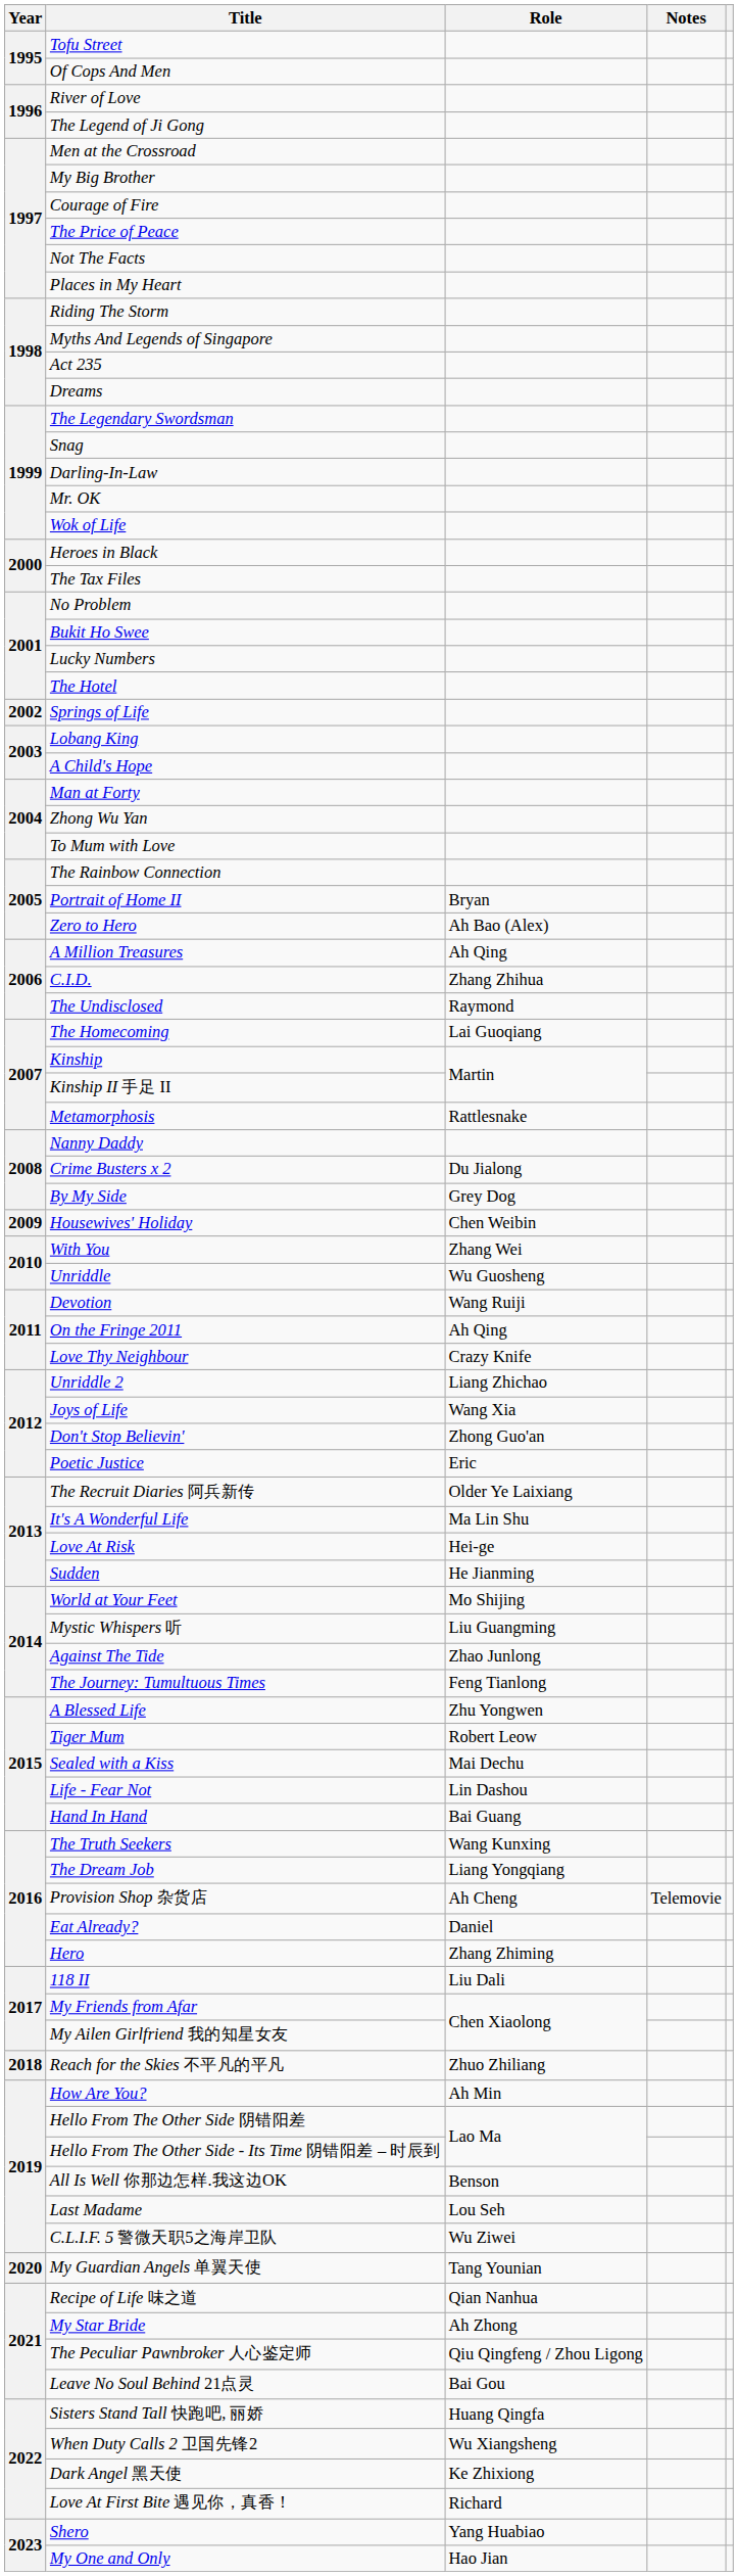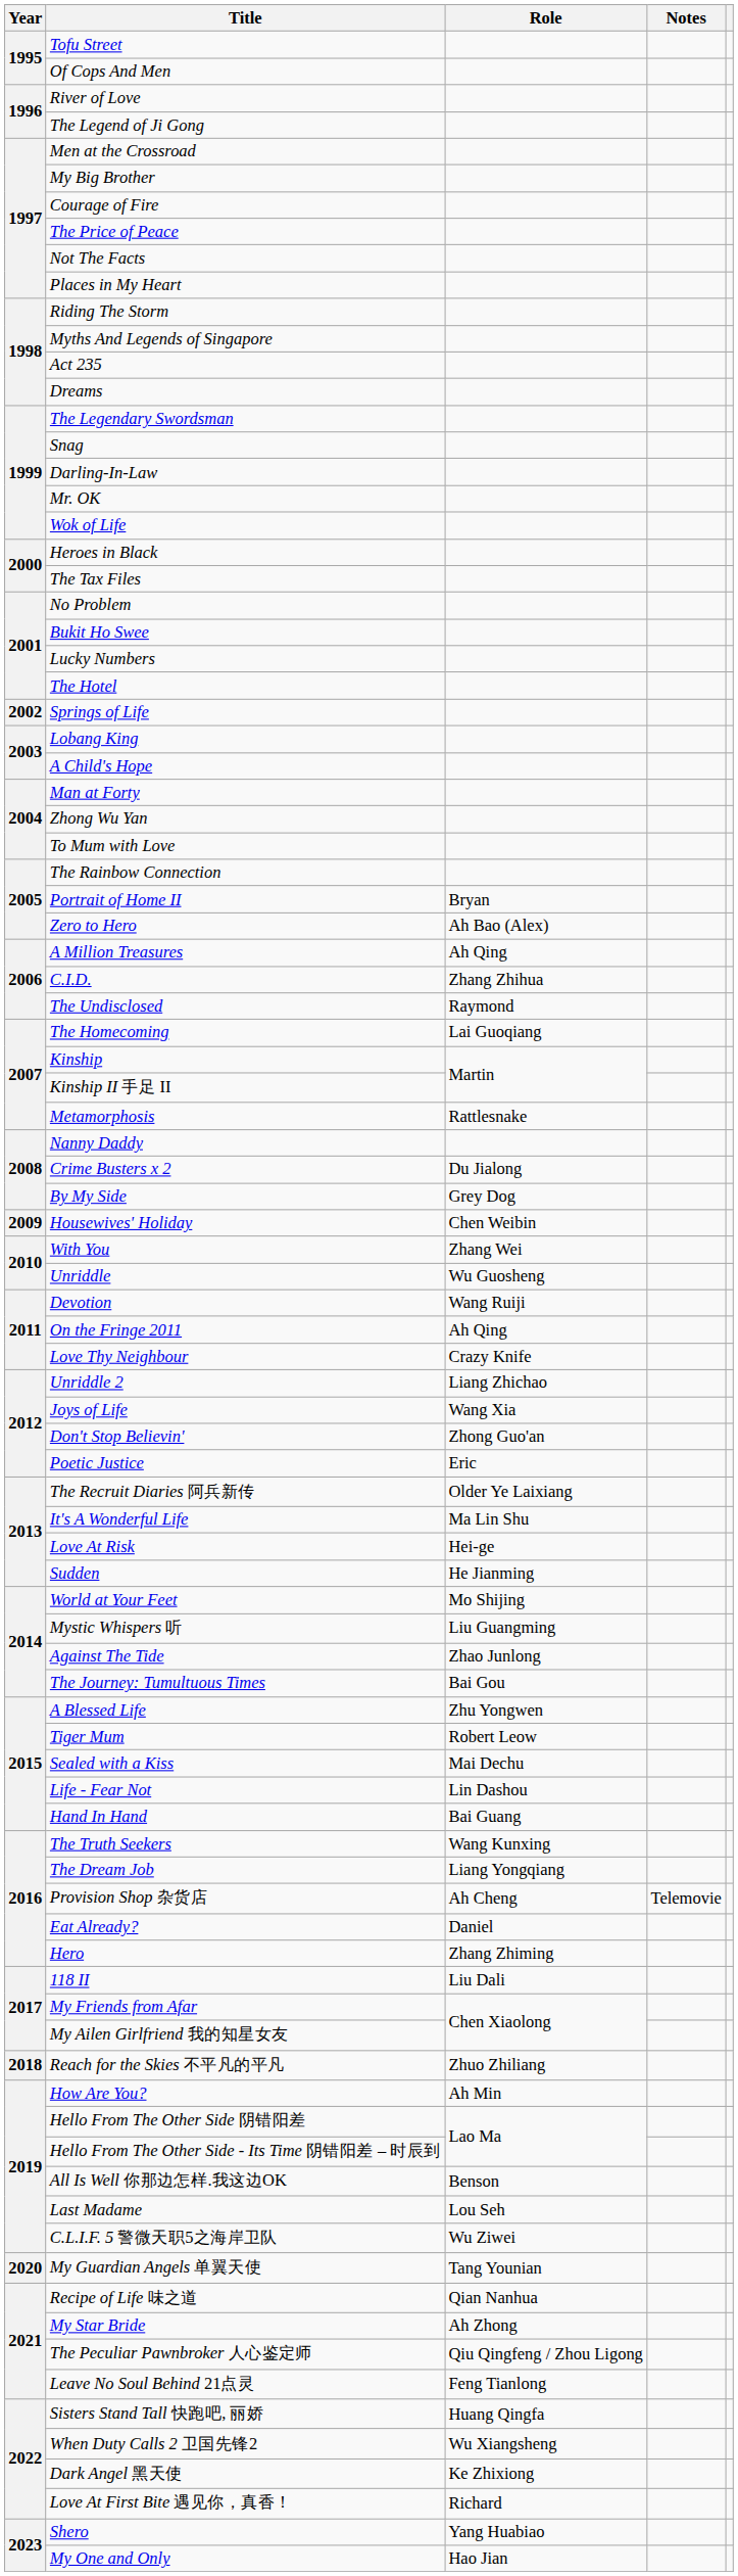 <table class="wikitable sortable plainrowheaders">
 <tr>
 <th scope="col">Year</th>
 <th scope="col">Title</th>
 <th scope="col">Role</th>
 <th scope="col" class="unsortable">Notes</th>
 <th scope="col" class="unsortable"></th>
 </tr>
 <tr>
 <th scope="row" rowspan="2">1995</th>
 <td><em><a href='#'>Tofu Street</a></em></td>
 <td></td>
 <td></td>
 <td></td>
 </tr>
 <tr>
 <td><em>Of Cops And Men</em></td>
 <td></td>
 <td></td>
 <td></td>
 </tr>
 <tr>
 <th scope="row" rowspan="2">1996</th>
 <td><em>River of Love</em></td>
 <td></td>
 <td></td>
 <td></td>
 </tr>
 <tr>
 <td><em>The Legend of Ji Gong</em></td>
 <td></td>
 <td></td>
 <td></td>
 </tr>
 <tr>
 <th scope="row" rowspan="6">1997</th>
 <td><em>Men at the Crossroad</em></td>
 <td></td>
 <td></td>
 <td></td>
 </tr>
 <tr>
 <td><em>My Big Brother</em></td>
 <td></td>
 <td></td>
 <td></td>
 </tr>
 <tr>
 <td><em>Courage of Fire</em></td>
 <td></td>
 <td></td>
 <td></td>
 </tr>
 <tr>
 <td><em><a href='#'>The Price of Peace</a></em></td>
 <td></td>
 <td></td>
 <td></td>
 </tr>
 <tr>
 <td><em>Not The Facts</em></td>
 <td></td>
 <td></td>
 <td></td>
 </tr>
 <tr>
 <td><em>Places in My Heart</em></td>
 <td></td>
 <td></td>
 <td></td>
 </tr>
 <tr>
 <th scope="row" rowspan="4">1998</th>
 <td><em>Riding The Storm</em></td>
 <td></td>
 <td></td>
 <td></td>
 </tr>
 <tr>
 <td><em>Myths And Legends of Singapore</em></td>
 <td></td>
 <td></td>
 <td></td>
 </tr>
 <tr>
 <td><em>Act 235</em></td>
 <td></td>
 <td></td>
 <td></td>
 </tr>
 <tr>
 <td><em>Dreams</em></td>
 <td></td>
 <td></td>
 <td></td>
 </tr>
 <tr>
 <th scope="row" rowspan="5">1999</th>
 <td><em><a href='#'>The Legendary Swordsman</a></em></td>
 <td></td>
 <td></td>
 <td></td>
 </tr>
 <tr>
 <td><em>Snag</em></td>
 <td></td>
 <td></td>
 <td></td>
 </tr>
 <tr>
 <td><em>Darling-In-Law</em></td>
 <td></td>
 <td></td>
 <td></td>
 </tr>
 <tr>
 <td><em>Mr. OK</em></td>
 <td></td>
 <td></td>
 <td></td>
 </tr>
 <tr>
 <td><em><a href='#'>Wok of Life</a></em></td>
 <td></td>
 <td></td>
 <td></td>
 </tr>
 <tr>
 <th scope="row" rowspan="2">2000</th>
 <td><em>Heroes in Black</em></td>
 <td></td>
 <td></td>
 <td></td>
 </tr>
 <tr>
 <td><em>The Tax Files</em></td>
 <td></td>
 <td></td>
 <td></td>
 </tr>
 <tr>
 <th scope="row" rowspan="4">2001</th>
 <td><em>No Problem</em></td>
 <td></td>
 <td></td>
 <td></td>
 </tr>
 <tr>
 <td><em><a href='#'>Bukit Ho Swee</a></em></td>
 <td></td>
 <td></td>
 <td></td>
 </tr>
 <tr>
 <td><em>Lucky Numbers</em></td>
 <td></td>
 <td></td>
 <td></td>
 </tr>
 <tr>
 <td><em><a href='#'>The Hotel</a></em></td>
 <td></td>
 <td></td>
 <td></td>
 </tr>
 <tr>
 <th scope="row">2002</th>
 <td><em><a href='#'>Springs of Life</a></em></td>
 <td></td>
 <td></td>
 <td></td>
 </tr>
 <tr>
 <th scope="row" rowspan="2">2003</th>
 <td><em><a href='#'>Lobang King</a></em></td>
 <td></td>
 <td></td>
 <td></td>
 </tr>
 <tr>
 <td><em><a href='#'>A Child's Hope</a></em></td>
 <td></td>
 <td></td>
 <td></td>
 </tr>
 <tr>
 <th scope="row" rowspan="3">2004</th>
 <td><em><a href='#'>Man at Forty</a></em></td>
 <td></td>
 <td></td>
 <td></td>
 </tr>
 <tr>
 <td><em>Zhong Wu Yan</em></td>
 <td></td>
 <td></td>
 <td></td>
 </tr>
 <tr>
 <td><em>To Mum with Love</em></td>
 <td></td>
 <td></td>
 <td></td>
 </tr>
 <tr>
 <th scope="row" rowspan="3">2005</th>
 <td><em>The Rainbow Connection</em></td>
 <td></td>
 <td></td>
 <td></td>
 </tr>
 <tr>
 <td><a href='#'><em>Portrait of Home II</em></a></td>
 <td>Bryan</td>
 <td></td>
 <td></td>
 </tr>
 <tr>
 <td><a href='#'><em>Zero to Hero</em></a></td>
 <td>Ah Bao (Alex)</td>
 <td></td>
 <td></td>
 </tr>
 <tr>
 <th scope="row" rowspan="3">2006</th>
 <td><em><a href='#'>A Million Treasures</a></em></td>
 <td>Ah Qing</td>
 <td></td>
 <td></td>
 </tr>
 <tr>
 <td><a href='#'><em>C.I.D.</em></a></td>
 <td>Zhang Zhihua</td>
 <td></td>
 <td></td>
 </tr>
 <tr>
 <td><em><a href='#'>The Undisclosed</a></em></td>
 <td>Raymond</td>
 <td></td>
 <td></td>
 </tr>
 <tr>
 <th scope="row" rowspan="4">2007</th>
 <td><a href='#'><em>The Homecoming</em></a></td>
 <td>Lai Guoqiang</td>
 <td></td>
 <td></td>
 </tr>
 <tr>
 <td><em><a href='#'>Kinship</a></em></td>
 <td rowspan="2">Martin</td>
 <td></td>
 <td></td>
 </tr>
 <tr>
 <td><em>Kinship II</em> 手足 II</td>
 <td></td>
 <td></td>
 </tr>
 <tr>
 <td><a href='#'><em>Metamorphosis</em></a></td>
 <td>Rattlesnake</td>
 <td></td>
 <td></td>
 </tr>
 <tr>
 <th scope="row" rowspan="3">2008</th>
 <td><em><a href='#'>Nanny Daddy</a></em></td>
 <td></td>
 <td></td>
 <td></td>
 </tr>
 <tr>
 <td><em><a href='#'>Crime Busters x 2</a></em></td>
 <td>Du Jialong</td>
 <td></td>
 <td></td>
 </tr>
 <tr>
 <td><em><a href='#'>By My Side</a></em></td>
 <td>Grey Dog</td>
 <td></td>
 <td></td>
 </tr>
 <tr>
 <th scope="row" rowspan="1">2009</th>
 <td><em><a href='#'>Housewives' Holiday</a></em></td>
 <td>Chen Weibin</td>
 <td></td>
 <td></td>
 </tr>
 <tr>
 <th scope="row" rowspan="2">2010</th>
 <td><em><a href='#'>With You</a></em></td>
 <td>Zhang Wei</td>
 <td></td>
 <td></td>
 </tr>
 <tr>
 <td><em><a href='#'>Unriddle</a></em></td>
 <td>Wu Guosheng</td>
 <td></td>
 <td></td>
 </tr>
 <tr>
 <th scope="row" rowspan="3">2011</th>
 <td><em><a href='#'>Devotion</a></em></td>
 <td>Wang Ruiji</td>
 <td></td>
 <td></td>
 </tr>
 <tr>
 <td><em><a href='#'>On the Fringe 2011</a></em></td>
 <td>Ah Qing</td>
 <td></td>
 <td></td>
 </tr>
 <tr>
 <td><em><a href='#'>Love Thy Neighbour</a></em></td>
 <td>Crazy Knife</td>
 <td></td>
 <td></td>
 </tr>
 <tr>
 <th scope="row" rowspan="4">2012</th>
 <td><em><a href='#'>Unriddle 2</a></em></td>
 <td>Liang Zhichao</td>
 <td></td>
 <td></td>
 </tr>
 <tr>
 <td><em><a href='#'>Joys of Life</a></em></td>
 <td>Wang Xia</td>
 <td></td>
 <td></td>
 </tr>
 <tr>
 <td><em><a href='#'>Don't Stop Believin'</a></em></td>
 <td>Zhong Guo'an</td>
 <td></td>
 <td></td>
 </tr>
 <tr>
 <td><em><a href='#'>Poetic Justice</a></em></td>
 <td>Eric</td>
 <td></td>
 <td></td>
 </tr>
 <tr>
 <th scope="row" rowspan="4">2013</th>
 <td><em>The Recruit Diaries</em> 阿兵新传</td>
 <td>Older Ye Laixiang</td>
 <td></td>
 <td></td>
 </tr>
 <tr>
 <td><em><a href='#'>It's A Wonderful Life</a></em></td>
 <td>Ma Lin Shu</td>
 <td></td>
 <td></td>
 </tr>
 <tr>
 <td><em><a href='#'>Love At Risk</a></em></td>
 <td>Hei-ge</td>
 <td></td>
 <td></td>
 </tr>
 <tr>
 <td><em><a href='#'>Sudden</a></em></td>
 <td>He Jianming</td>
 <td></td>
 <td></td>
 </tr>
 <tr>
 <th scope="row" rowspan="4">2014</th>
 <td><em><a href='#'>World at Your Feet</a></em></td>
 <td>Mo Shijing</td>
 <td></td>
 <td></td>
 </tr>
 <tr>
 <td><em>Mystic Whispers</em> 听</td>
 <td>Liu Guangming</td>
 <td></td>
 <td></td>
 </tr>
 <tr>
 <td><em><a href='#'>Against The Tide</a></em></td>
 <td>Zhao Junlong</td>
 <td></td>
 <td></td>
 </tr>
 <tr>
 <td><em><a href='#'>The Journey: Tumultuous Times</a></em></td>
-<td>Feng Tianlong</td>
+<td>Bai Gou</td>
 <td></td>
 <td></td>
 </tr>
 <tr>
 <th scope="row" rowspan="5">2015</th>
 <td><em><a href='#'>A Blessed Life</a></em></td>
 <td>Zhu Yongwen</td>
 <td></td>
 <td></td>
 </tr>
 <tr>
 <td><em><a href='#'>Tiger Mum</a></em></td>
 <td>Robert Leow</td>
 <td></td>
 <td></td>
 </tr>
 <tr>
 <td><em><a href='#'>Sealed with a Kiss</a></em></td>
 <td>Mai Dechu</td>
 <td></td>
 <td></td>
 </tr>
 <tr>
 <td><em><a href='#'>Life - Fear Not</a></em></td>
 <td>Lin Dashou</td>
 <td></td>
 <td></td>
 </tr>
 <tr>
 <td><em><a href='#'>Hand In Hand</a></em></td>
 <td>Bai Guang</td>
 <td></td>
 <td></td>
 </tr>
 <tr>
 <th scope="row" rowspan="5">2016</th>
 <td><em><a href='#'>The Truth Seekers</a></em></td>
 <td>Wang Kunxing</td>
 <td></td>
 <td></td>
 </tr>
 <tr>
 <td><em><a href='#'>The Dream Job</a></em></td>
 <td>Liang Yongqiang</td>
 <td></td>
 <td></td>
 </tr>
 <tr>
 <td><em>Provision Shop</em> 杂货店</td>
 <td>Ah Cheng</td>
 <td>Telemovie</td>
 <td></td>
 </tr>
 <tr>
 <td><em><a href='#'>Eat Already?</a></em></td>
 <td>Daniel</td>
 <td></td>
 <td></td>
 </tr>
 <tr>
 <td><em><a href='#'>Hero</a></em></td>
 <td>Zhang Zhiming</td>
 <td></td>
 <td></td>
 </tr>
 <tr>
 <th scope="row" rowspan="3">2017</th>
 <td><em><a href='#'>118 II</a></em></td>
 <td>Liu Dali</td>
 <td></td>
 <td></td>
 </tr>
 <tr>
 <td><em><a href='#'>My Friends from Afar</a></em></td>
 <td rowspan="2">Chen Xiaolong</td>
 <td></td>
 <td></td>
 </tr>
 <tr>
 <td><em>My Ailen Girlfriend</em> 我的知星女友</td>
 <td></td>
 <td></td>
 </tr>
 <tr>
 <th scope="row" rowspan="1">2018</th>
 <td><em>Reach for the Skies</em> 不平凡的平凡</td>
 <td>Zhuo Zhiliang</td>
 <td></td>
 <td></td>
 </tr>
 <tr>
 <th scope="row" rowspan="6">2019</th>
 <td><em><a href='#'>How Are You?</a></em></td>
 <td>Ah Min</td>
 <td></td>
 <td></td>
 </tr>
 <tr>
 <td><em>Hello From The Other Side</em> 阴错阳差</td>
 <td rowspan="2">Lao Ma</td>
 <td></td>
 <td></td>
 </tr>
 <tr>
 <td><em>Hello From The Other Side - Its Time</em> 阴错阳差 – 时辰到</td>
 <td></td>
 <td></td>
 </tr>
 <tr>
 <td><em>All Is Well</em> 你那边怎样.我这边OK</td>
 <td>Benson</td>
 <td></td>
 <td></td>
 </tr>
 <tr>
 <td><em>Last Madame</em></td>
 <td>Lou Seh</td>
 <td></td>
 <td></td>
 </tr>
 <tr>
 <td><em>C.L.I.F. 5</em> 警微天职5之海岸卫队</td>
 <td>Wu Ziwei</td>
 <td></td>
 <td></td>
 </tr>
 <tr>
 <th scope="row">2020</th>
 <td><em>My Guardian Angels</em> 单翼天使</td>
 <td>Tang Younian</td>
 <td></td>
 <td></td>
 </tr>
 <tr>
 <th scope="row" rowspan="4">2021</th>
 <td><em>Recipe of Life</em> 味之道</td>
 <td>Qian Nanhua</td>
 <td></td>
 <td></td>
 </tr>
 <tr>
 <td><em><a href='#'>My Star Bride</a></em></td>
 <td>Ah Zhong</td>
 <td></td>
 <td></td>
 </tr>
 <tr>
 <td><em>The Peculiar Pawnbroker</em> 人心鉴定师</td>
 <td>Qiu Qingfeng / Zhou Ligong</td>
 <td></td>
 <td></td>
 </tr>
 <tr>
 <td><em>Leave No Soul Behind</em> 21点灵</td>
-<td>Bai Gou</td>
+<td>Feng Tianlong</td>
 <td></td>
 <td></td>
 </tr>
 <tr>
 <th scope="row" rowspan="4">2022</th>
 <td><em>Sisters Stand Tall</em> 快跑吧, 丽娇</td>
 <td>Huang Qingfa</td>
 <td></td>
 <td></td>
 </tr>
 <tr>
 <td><em>When Duty Calls 2</em> 卫国先锋2</td>
 <td>Wu Xiangsheng</td>
 <td></td>
 <td></td>
 </tr>
 <tr>
 <td><em>Dark Angel</em> 黑天使</td>
 <td>Ke Zhixiong</td>
 <td></td>
 <td></td>
 </tr>
 <tr>
 <td><em>Love At First Bite</em> 遇见你，真香！</td>
 <td>Richard</td>
 <td></td>
 <td></td>
 </tr>
 <tr>
 <th scope="row" rowspan="2">2023</th>
 <td><em><a href='#'>Shero</a></em></td>
 <td>Yang Huabiao</td>
 <td></td>
 <td></td>
 </tr>
 <tr>
 <td><em><a href='#'>My One and Only</a></em></td>
 <td>Hao Jian</td>
 <td></td>
 </tr>
 </table>
